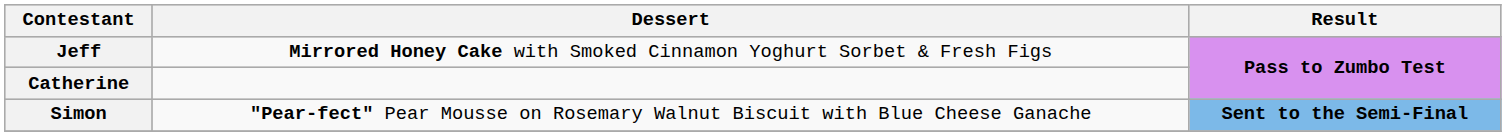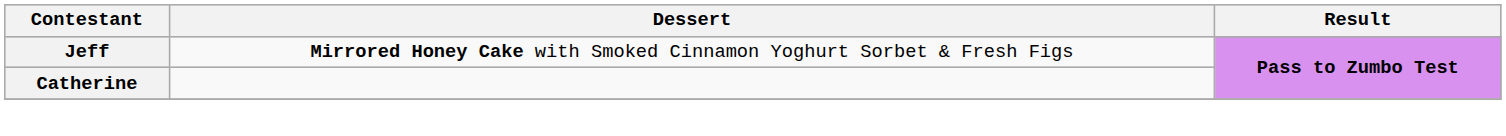 <table class="wikitable plainrowheaders" style="text-align:center; font-size:90%; width:80em;">
 <tr>
 <th>Contestant</th>
 <th>Dessert</th>
 <th>Result</th>
 </tr>
 <tr>
 <th>Jeff</th>
 <td><strong>Mirrored Honey Cake</strong> with Smoked Cinnamon Yoghurt Sorbet & Fresh Figs</td>
 <td rowspan="2" style="background:#D891EF;"><strong>Pass to Zumbo Test</strong></td>
 </tr>
 <tr>
 <th>Catherine</th>
 <td></td>
 </tr>
 <tr>
-<th>Simon</th>
-<td><strong>"Pear-fect"</strong> Pear Mousse on Rosemary Walnut Biscuit with Blue Cheese Ganache</td>
-<td style="background:#7CB9E8;"><strong>Sent to the Semi-Final</strong></td>
-</tr>
-<tr>
 </tr>
 </table>
